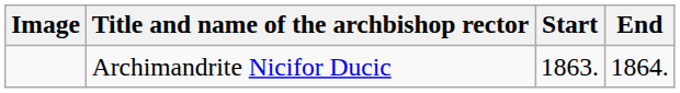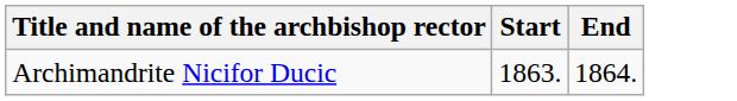 <table class="wikitable">
 <tr>
-<th>Image</th>
 <th>Title and name of the archbishop rector</th>
 <th>Start</th>
 <th>End</th>
 </tr>
 <tr>
-<td></td>
 <td>Archimandrite <a href='#'>Nicifor Ducic</a></td>
 <td>1863.</td>
 <td>1864.</td>
 </tr>
 </table>
